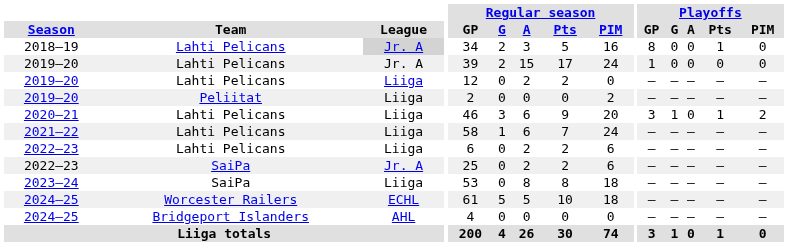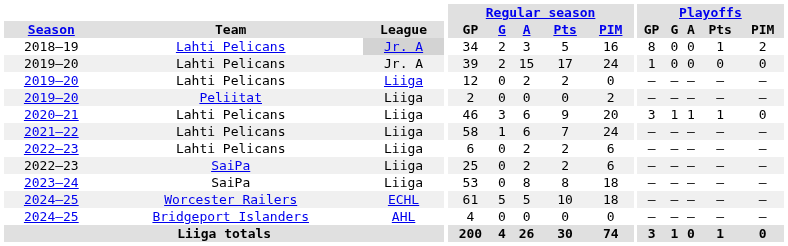 <table border="0" cellpadding="1" cellspacing="0" style="text-align:center; width:60em;">
 <tr bgcolor="#e0e0e0">
 <th colspan="3" bgcolor="#ffffff"></th>
 <th rowspan="99" bgcolor="#ffffff"></th>
 <th colspan="5"><a href='#'>Regular season</a></th>
 <th rowspan="99" bgcolor="#ffffff"></th>
 <th colspan="5"><a href='#'>Playoffs</a></th>
 </tr>
 <tr bgcolor="#e0e0e0">
 <th><a href='#'>Season</a></th>
 <th>Team</th>
 <th>League</th>
 <th>GP</th>
 <th><a href='#'>G</a></th>
 <th><a href='#'>A</a></th>
 <th><a href='#'>Pts</a></th>
 <th><a href='#'>PIM</a></th>
 <th>GP</th>
 <th>G</th>
 <th>A</th>
 <th>Pts</th>
 <th>PIM</th>
 </tr>
 <tr>
 <td>2018–19</td>
 <td><a href='#'>Lahti Pelicans</a></td>
 <td style="background: lightgrey;"><a href='#'>Jr. A</a></td>
 <td>34</td>
 <td>2</td>
 <td>3</td>
 <td>5</td>
 <td>16</td>
 <td>8</td>
 <td>0</td>
 <td>0</td>
 <td>1</td>
-<td>0</td>
+<td>2</td>
 </tr>
 <tr bgcolor="f0f0f0">
 <td>2019–20</td>
 <td>Lahti Pelicans</td>
 <td>Jr. A</td>
 <td>39</td>
 <td>2</td>
 <td>15</td>
 <td>17</td>
 <td>24</td>
 <td>1</td>
 <td>0</td>
 <td>0</td>
 <td>0</td>
 <td>0</td>
 </tr>
 <tr>
 <td><a href='#'>2019–20</a></td>
 <td>Lahti Pelicans</td>
 <td><a href='#'>Liiga</a></td>
 <td>12</td>
 <td>0</td>
 <td>2</td>
 <td>2</td>
 <td>0</td>
 <td>—</td>
 <td>—</td>
 <td>—</td>
 <td>—</td>
 <td>—</td>
 </tr>
 <tr bgcolor="f0f0f0">
 <td><a href='#'>2019–20</a></td>
 <td><a href='#'>Peliitat</a></td>
 <td>Liiga</td>
 <td>2</td>
 <td>0</td>
 <td>0</td>
 <td>0</td>
 <td>2</td>
 <td>—</td>
 <td>—</td>
 <td>—</td>
 <td>—</td>
 <td>—</td>
 </tr>
 <tr>
 <td><a href='#'>2020–21</a></td>
 <td>Lahti Pelicans</td>
 <td>Liiga</td>
 <td>46</td>
 <td>3</td>
 <td>6</td>
 <td>9</td>
 <td>20</td>
 <td>3</td>
 <td>1</td>
+<td>1</td>
+<td>1</td>
 <td>0</td>
-<td>1</td>
-<td>2</td>
 </tr>
 <tr bgcolor="f0f0f0">
 <td><a href='#'>2021–22</a></td>
 <td>Lahti Pelicans</td>
 <td>Liiga</td>
 <td>58</td>
 <td>1</td>
 <td>6</td>
 <td>7</td>
 <td>24</td>
 <td>—</td>
 <td>—</td>
 <td>—</td>
 <td>—</td>
 <td>—</td>
 </tr>
 <tr>
 <td><a href='#'>2022–23</a></td>
 <td>Lahti Pelicans</td>
 <td>Liiga</td>
 <td>6</td>
 <td>0</td>
 <td>2</td>
 <td>2</td>
 <td>6</td>
 <td>—</td>
 <td>—</td>
 <td>—</td>
 <td>—</td>
 <td>—</td>
 </tr>
 <tr bgcolor="f0f0f0">
 <td>2022–23</td>
 <td><a href='#'>SaiPa</a></td>
-<td><a href='#'>Jr. A</a></td>
+<td>Liiga</td>
 <td>25</td>
 <td>0</td>
 <td>2</td>
 <td>2</td>
 <td>6</td>
 <td>—</td>
 <td>—</td>
 <td>—</td>
 <td>—</td>
 <td>—</td>
 </tr>
 <tr>
 <td><a href='#'>2023–24</a></td>
 <td>SaiPa</td>
 <td>Liiga</td>
 <td>53</td>
 <td>0</td>
 <td>8</td>
 <td>8</td>
 <td>18</td>
 <td>—</td>
 <td>—</td>
 <td>—</td>
 <td>—</td>
 <td>—</td>
 </tr>
 <tr bgcolor="f0f0f0">
 <td><a href='#'>2024–25</a></td>
 <td><a href='#'>Worcester Railers</a></td>
 <td><a href='#'>ECHL</a></td>
 <td>61</td>
 <td>5</td>
 <td>5</td>
 <td>10</td>
 <td>18</td>
 <td>—</td>
 <td>—</td>
 <td>—</td>
 <td>—</td>
 <td>—</td>
 </tr>
 <tr>
 <td><a href='#'>2024–25</a></td>
 <td><a href='#'>Bridgeport Islanders</a></td>
 <td><a href='#'>AHL</a></td>
 <td>4</td>
 <td>0</td>
 <td>0</td>
 <td>0</td>
 <td>0</td>
 <td>—</td>
 <td>—</td>
 <td>—</td>
 <td>—</td>
 <td>—</td>
 </tr>
 <tr bgcolor="#e0e0e0">
 <th colspan="3">Liiga totals</th>
 <th>200</th>
 <th>4</th>
 <th>26</th>
 <th>30</th>
 <th>74</th>
 <th>3</th>
 <th>1</th>
 <th>0</th>
 <th>1</th>
 <th>0</th>
 </tr>
 </table>
